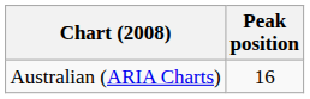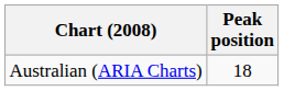 <table class="wikitable">
 <tr>
 <th>Chart (2008)</th>
 <th>Peak<br>position</th>
 </tr>
 <tr>
 <td>Australian (<a href='#'>ARIA Charts</a>)</td>
-<td align="center">16</td>
+<td align="center">18</td>
 </tr>
 </table>
